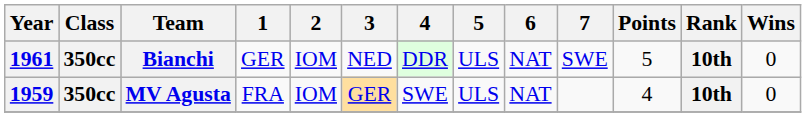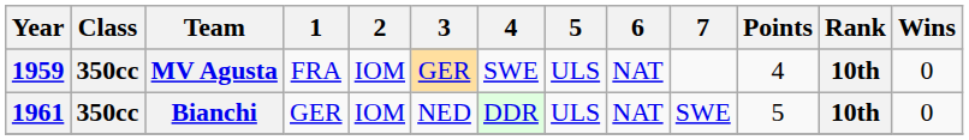 <table class="wikitable" style="text-align:center; font-size:90%">
 <tr>
 <th>Year</th>
 <th>Class</th>
 <th>Team</th>
 <th>1</th>
 <th>2</th>
 <th>3</th>
 <th>4</th>
 <th>5</th>
 <th>6</th>
 <th>7</th>
 <th>Points</th>
 <th>Rank</th>
 <th>Wins</th>
 </tr>
 <tr>
+<th><a href='#'>1959</a></th>
+<th>350cc</th>
+<th><a href='#'>MV Agusta</a></th>
+<td><a href='#'>FRA</a></td>
+<td><a href='#'>IOM</a></td>
+<td style = "background: #FFDF9F"><a href='#'>GER</a><br></td>
+<td><a href='#'>SWE</a></td>
+<td><a href='#'>ULS</a></td>
+<td><a href='#'>NAT</a></td>
+<td></td>
+<td>4</td>
+<th>10th</th>
+<td>0</td>
+</tr>
+<tr>
 <th><a href='#'>1961</a></th>
 <th>350cc</th>
 <th><a href='#'>Bianchi</a></th>
 <td><a href='#'>GER</a></td>
 <td><a href='#'>IOM</a></td>
 <td><a href='#'>NED</a></td>
 <td style = "background: #DFFFDF"><a href='#'>DDR</a><br></td>
 <td><a href='#'>ULS</a></td>
 <td><a href='#'>NAT</a></td>
 <td><a href='#'>SWE</a></td>
 <td>5</td>
 <th>10th</th>
 <td>0</td>
 </tr>
 <tr>
-<th><a href='#'>1959</a></th>
-<th>350cc</th>
-<th><a href='#'>MV Agusta</a></th>
-<td><a href='#'>FRA</a></td>
-<td><a href='#'>IOM</a></td>
-<td style = "background: #FFDF9F"><a href='#'>GER</a><br></td>
-<td><a href='#'>SWE</a></td>
-<td><a href='#'>ULS</a></td>
-<td><a href='#'>NAT</a></td>
-<td></td>
-<td>4</td>
-<th>10th</th>
-<td>0</td>
-</tr>
-<tr>
 </tr>
 </table>
